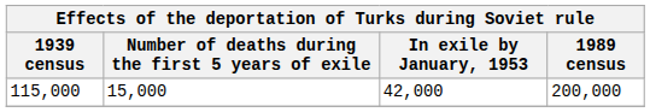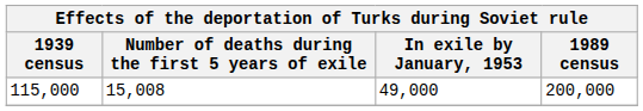 <table class="wikitable" cellpadding="4" cellspacing="0" width=500 align="center" rules="all" style="margin: 1em; background: #ffffff; border: 1px solid #aaa; font-size: 100%;">
 <tr>
 <th colspan=8 align="center">Effects of the deportation of Turks during Soviet rule</th>
 </tr>
 <tr bgcolor=#f0f0f0 align="center">
 <th>1939 census</th>
 <th>Number of deaths during the first 5 years of exile</th>
 <th>In exile by January, 1953</th>
 <th>1989 census</th>
 </tr>
 <tr>
 <td>115,000</td>
-<td>15,000</td>
-<td>42,000</td>
+<td>15,008</td>
+<td>49,000</td>
 <td>200,000</td>
 </tr>
 <tr>
 </tr>
 </table>
